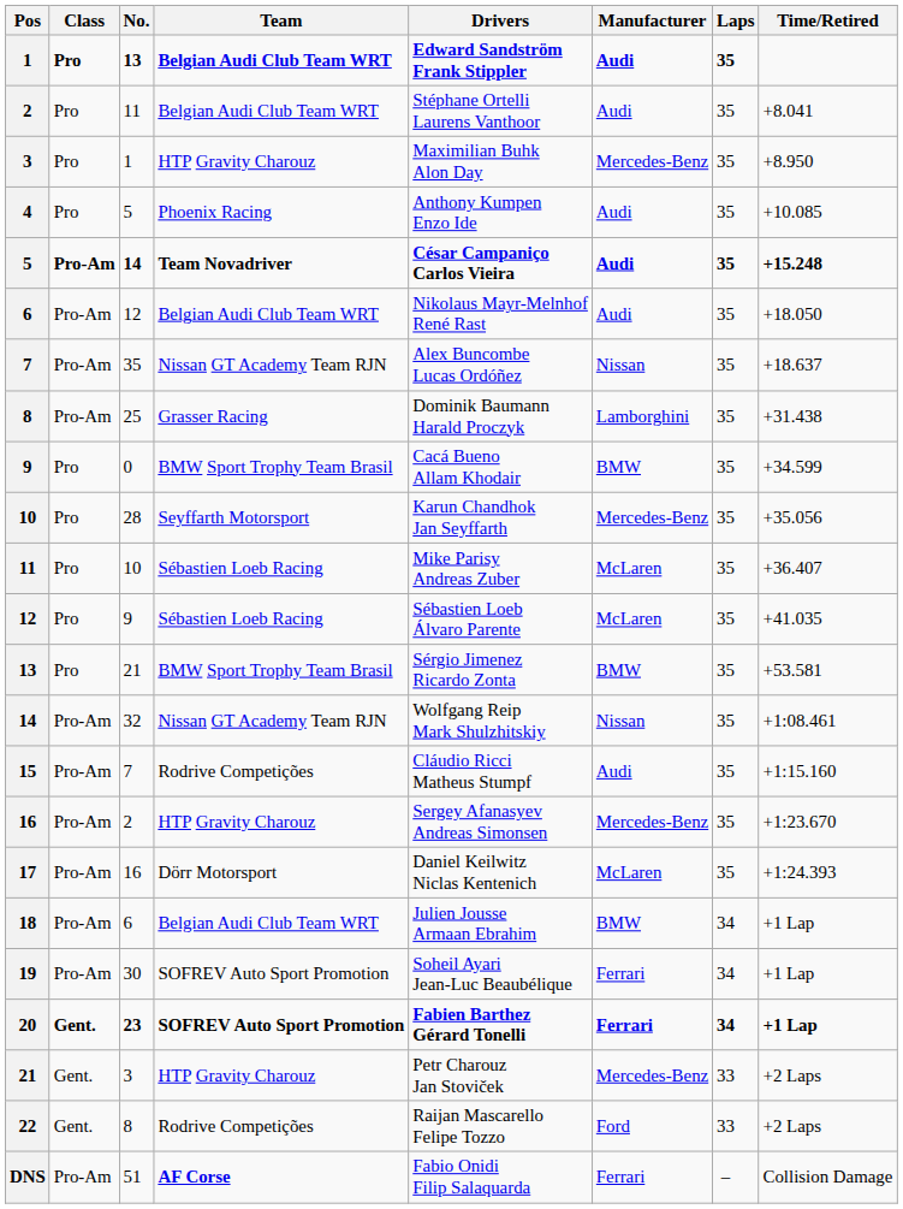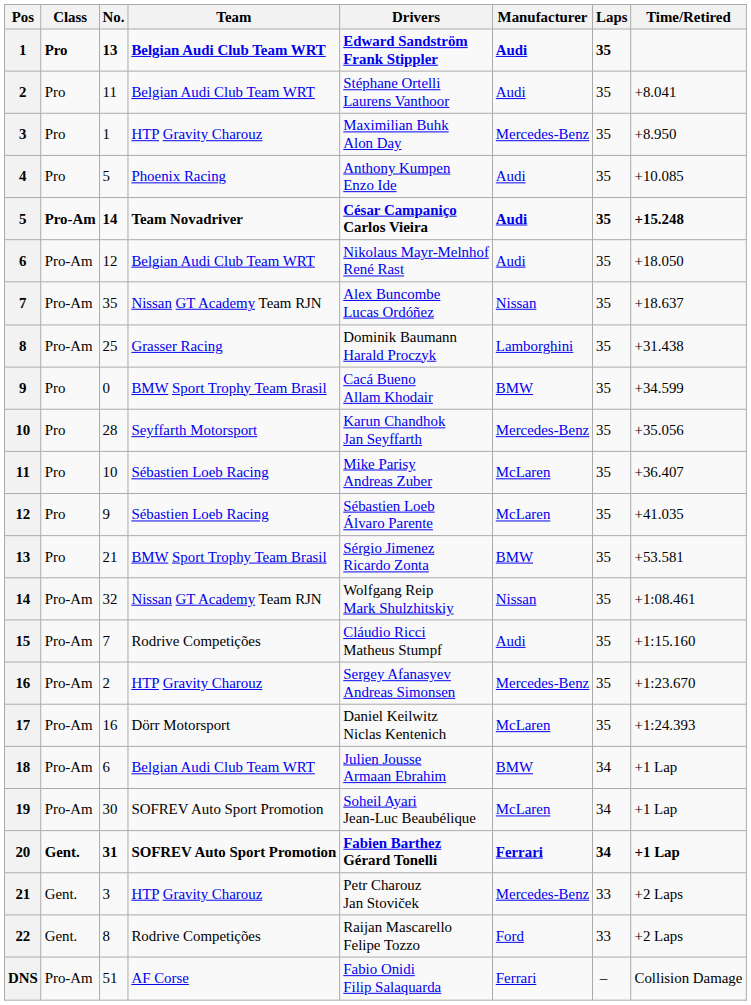 <table class="wikitable" style="font-size: 95%;">
 <tr>
 <th>Pos</th>
 <th>Class</th>
 <th>No.</th>
 <th>Team</th>
 <th>Drivers</th>
 <th>Manufacturer</th>
 <th>Laps</th>
 <th>Time/Retired</th>
 </tr>
 <tr style="font-weight:bold">
 <th>1</th>
 <td>Pro</td>
 <td>13</td>
 <td> <a href='#'>Belgian Audi Club Team WRT</a></td>
 <td> <a href='#'>Edward Sandström</a><br> <a href='#'>Frank Stippler</a></td>
 <td><a href='#'>Audi</a></td>
 <td>35</td>
 <td></td>
 </tr>
 <tr>
 <th>2</th>
 <td>Pro</td>
 <td>11</td>
 <td> <a href='#'>Belgian Audi Club Team WRT</a></td>
 <td> <a href='#'>Stéphane Ortelli</a><br> <a href='#'>Laurens Vanthoor</a></td>
 <td><a href='#'>Audi</a></td>
 <td>35</td>
 <td>+8.041</td>
 </tr>
 <tr>
 <th>3</th>
 <td>Pro</td>
 <td>1</td>
 <td> <a href='#'>HTP</a> <a href='#'>Gravity Charouz</a></td>
 <td> <a href='#'>Maximilian Buhk</a><br> <a href='#'>Alon Day</a></td>
 <td><a href='#'>Mercedes-Benz</a></td>
 <td>35</td>
 <td>+8.950</td>
 </tr>
 <tr>
 <th>4</th>
 <td>Pro</td>
 <td>5</td>
 <td> <a href='#'>Phoenix Racing</a></td>
 <td> <a href='#'>Anthony Kumpen</a><br> <a href='#'>Enzo Ide</a></td>
 <td><a href='#'>Audi</a></td>
 <td>35</td>
 <td>+10.085</td>
 </tr>
 <tr style="font-weight:bold">
 <th>5</th>
 <td>Pro-Am</td>
 <td>14</td>
 <td> Team Novadriver</td>
 <td> <a href='#'>César Campaniço</a><br> Carlos Vieira</td>
 <td><a href='#'>Audi</a></td>
 <td>35</td>
 <td>+15.248</td>
 </tr>
 <tr>
 <th>6</th>
 <td>Pro-Am</td>
 <td>12</td>
 <td> <a href='#'>Belgian Audi Club Team WRT</a></td>
 <td> <a href='#'>Nikolaus Mayr-Melnhof</a><br> <a href='#'>René Rast</a></td>
 <td><a href='#'>Audi</a></td>
 <td>35</td>
 <td>+18.050</td>
 </tr>
 <tr>
 <th>7</th>
 <td>Pro-Am</td>
 <td>35</td>
 <td> <a href='#'>Nissan</a> <a href='#'>GT Academy</a> Team RJN</td>
 <td> <a href='#'>Alex Buncombe</a><br> <a href='#'>Lucas Ordóñez</a></td>
 <td><a href='#'>Nissan</a></td>
 <td>35</td>
 <td>+18.637</td>
 </tr>
 <tr>
 <th>8</th>
 <td>Pro-Am</td>
 <td>25</td>
 <td> <a href='#'>Grasser Racing</a></td>
 <td> Dominik Baumann<br> <a href='#'>Harald Proczyk</a></td>
 <td><a href='#'>Lamborghini</a></td>
 <td>35</td>
 <td>+31.438</td>
 </tr>
 <tr>
 <th>9</th>
 <td>Pro</td>
 <td>0</td>
 <td> <a href='#'>BMW</a> <a href='#'>Sport Trophy Team Brasil</a></td>
 <td> <a href='#'>Cacá Bueno</a><br> <a href='#'>Allam Khodair</a></td>
 <td><a href='#'>BMW</a></td>
 <td>35</td>
 <td>+34.599</td>
 </tr>
 <tr>
 <th>10</th>
 <td>Pro</td>
 <td>28</td>
 <td> <a href='#'>Seyffarth Motorsport</a></td>
 <td> <a href='#'>Karun Chandhok</a><br> <a href='#'>Jan Seyffarth</a></td>
 <td><a href='#'>Mercedes-Benz</a></td>
 <td>35</td>
 <td>+35.056</td>
 </tr>
 <tr>
 <th>11</th>
 <td>Pro</td>
 <td>10</td>
 <td> <a href='#'>Sébastien Loeb Racing</a></td>
 <td> <a href='#'>Mike Parisy</a><br> <a href='#'>Andreas Zuber</a></td>
 <td><a href='#'>McLaren</a></td>
 <td>35</td>
 <td>+36.407</td>
 </tr>
 <tr>
 <th>12</th>
 <td>Pro</td>
 <td>9</td>
 <td> <a href='#'>Sébastien Loeb Racing</a></td>
 <td> <a href='#'>Sébastien Loeb</a><br> <a href='#'>Álvaro Parente</a></td>
 <td><a href='#'>McLaren</a></td>
 <td>35</td>
 <td>+41.035</td>
 </tr>
 <tr>
 <th>13</th>
 <td>Pro</td>
 <td>21</td>
 <td> <a href='#'>BMW</a> <a href='#'>Sport Trophy Team Brasil</a></td>
 <td> <a href='#'>Sérgio Jimenez</a><br> <a href='#'>Ricardo Zonta</a></td>
 <td><a href='#'>BMW</a></td>
 <td>35</td>
 <td>+53.581</td>
 </tr>
 <tr>
 <th>14</th>
 <td>Pro-Am</td>
 <td>32</td>
 <td> <a href='#'>Nissan</a> <a href='#'>GT Academy</a> Team RJN</td>
 <td> Wolfgang Reip<br> <a href='#'>Mark Shulzhitskiy</a></td>
 <td><a href='#'>Nissan</a></td>
 <td>35</td>
 <td>+1:08.461</td>
 </tr>
 <tr>
 <th>15</th>
 <td>Pro-Am</td>
 <td>7</td>
 <td> Rodrive Competições</td>
 <td> <a href='#'>Cláudio Ricci</a><br> Matheus Stumpf</td>
 <td><a href='#'>Audi</a></td>
 <td>35</td>
 <td>+1:15.160</td>
 </tr>
 <tr>
 <th>16</th>
 <td>Pro-Am</td>
 <td>2</td>
 <td> <a href='#'>HTP</a> <a href='#'>Gravity Charouz</a></td>
 <td> <a href='#'>Sergey Afanasyev</a><br> <a href='#'>Andreas Simonsen</a></td>
 <td><a href='#'>Mercedes-Benz</a></td>
 <td>35</td>
 <td>+1:23.670</td>
 </tr>
 <tr>
 <th>17</th>
 <td>Pro-Am</td>
 <td>16</td>
 <td> Dörr Motorsport</td>
 <td> Daniel Keilwitz<br> Niclas Kentenich</td>
 <td><a href='#'>McLaren</a></td>
 <td>35</td>
 <td>+1:24.393</td>
 </tr>
 <tr>
 <th>18</th>
 <td>Pro-Am</td>
 <td>6</td>
 <td> <a href='#'>Belgian Audi Club Team WRT</a></td>
 <td> <a href='#'>Julien Jousse</a><br> <a href='#'>Armaan Ebrahim</a></td>
 <td><a href='#'>BMW</a></td>
 <td>34</td>
 <td>+1 Lap</td>
 </tr>
 <tr>
 <th>19</th>
 <td>Pro-Am</td>
 <td>30</td>
 <td> SOFREV Auto Sport Promotion</td>
 <td> <a href='#'>Soheil Ayari</a><br> Jean-Luc Beaubélique</td>
-<td><a href='#'>Ferrari</a></td>
+<td><a href='#'>McLaren</a></td>
 <td>34</td>
 <td>+1 Lap</td>
 </tr>
 <tr style="font-weight:bold">
 <th>20</th>
 <td>Gent.</td>
-<td>23</td>
+<td>31</td>
 <td> SOFREV Auto Sport Promotion</td>
 <td> <a href='#'>Fabien Barthez</a><br> Gérard Tonelli</td>
 <td><a href='#'>Ferrari</a></td>
 <td>34</td>
 <td>+1 Lap</td>
 </tr>
 <tr>
 <th>21</th>
 <td>Gent.</td>
 <td>3</td>
 <td> <a href='#'>HTP</a> <a href='#'>Gravity Charouz</a></td>
 <td> Petr Charouz<br> Jan Stoviček</td>
 <td><a href='#'>Mercedes-Benz</a></td>
 <td>33</td>
 <td>+2 Laps</td>
 </tr>
 <tr>
 <th>22</th>
 <td>Gent.</td>
 <td>8</td>
 <td> Rodrive Competições</td>
 <td> Raijan Mascarello<br> Felipe Tozzo</td>
 <td><a href='#'>Ford</a></td>
 <td>33</td>
 <td>+2 Laps</td>
 </tr>
 <tr>
 <th>DNS</th>
 <td>Pro-Am</td>
 <td>51</td>
-<td><strong> <a href='#'>AF Corse</a></strong></td>
+<td> <a href='#'>AF Corse</a></td>
 <td> <a href='#'>Fabio Onidi</a><br> <a href='#'>Filip Salaquarda</a></td>
 <td><a href='#'>Ferrari</a></td>
 <td> –</td>
 <td>Collision Damage</td>
 </tr>
 </table>
